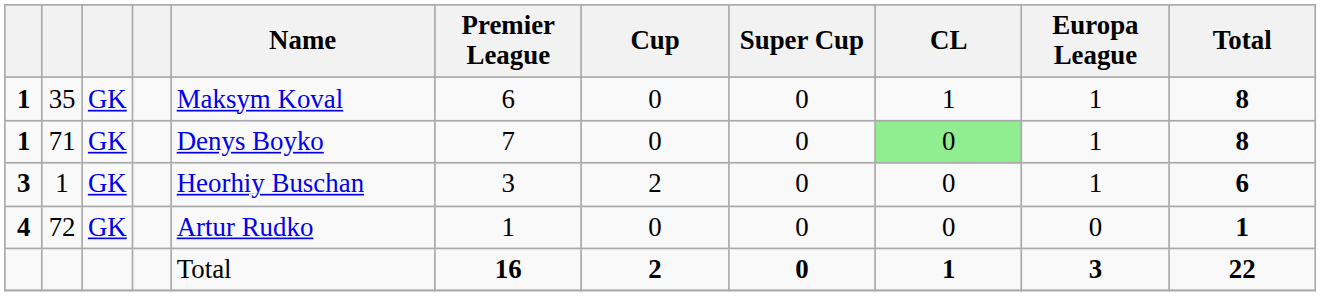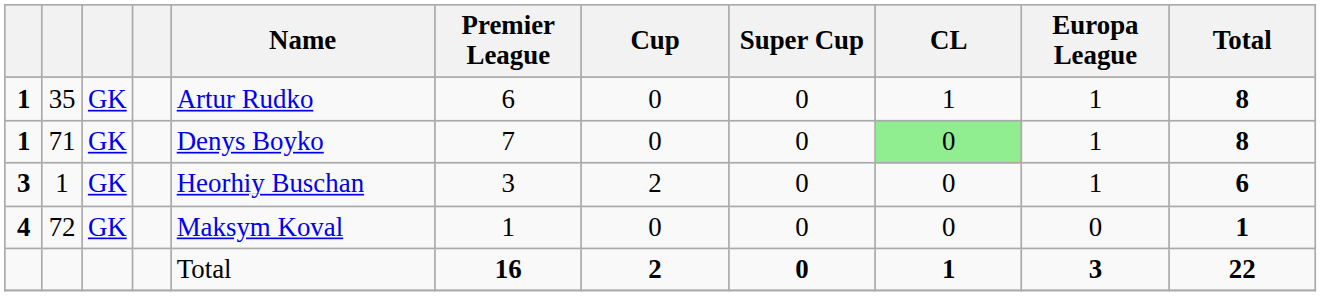 <table class="wikitable" style="text-align:center">
 <tr>
 <th width=15></th>
 <th width=15></th>
 <th width=15></th>
 <th width=15></th>
 <th width=150>Name</th>
 <th width=80><strong>Premier League</strong></th>
 <th width=80><strong>Cup</strong></th>
 <th width=80><strong>Super Cup</strong></th>
 <th width=80><strong>CL</strong></th>
 <th width=80><strong>Europa League</strong></th>
 <th width=80>Total</th>
 </tr>
 <tr>
 <td><strong>1</strong></td>
 <td>35</td>
 <td><a href='#'>GK</a></td>
 <td></td>
-<td align=left><a href='#'>Maksym Koval</a></td>
+<td align=left><a href='#'>Artur Rudko</a></td>
 <td>6</td>
 <td>0</td>
 <td>0</td>
 <td>1</td>
 <td>1</td>
 <td><strong>8</strong></td>
 </tr>
 <tr>
 <td><strong>1</strong></td>
 <td>71</td>
 <td><a href='#'>GK</a></td>
 <td></td>
 <td align=left><a href='#'>Denys Boyko</a></td>
 <td>7</td>
 <td>0</td>
 <td>0</td>
 <td style="background: lightgreen;">0</td>
 <td>1</td>
 <td><strong>8</strong></td>
 </tr>
 <tr>
 <td><strong>3</strong></td>
 <td>1</td>
 <td><a href='#'>GK</a></td>
 <td></td>
 <td align=left><a href='#'>Heorhiy Buschan</a></td>
 <td>3</td>
 <td>2</td>
 <td>0</td>
 <td>0</td>
 <td>1</td>
 <td><strong>6</strong></td>
 </tr>
 <tr>
 <td><strong>4</strong></td>
 <td>72</td>
 <td><a href='#'>GK</a></td>
 <td></td>
-<td align=left><a href='#'>Artur Rudko</a></td>
+<td align=left><a href='#'>Maksym Koval</a></td>
 <td>1</td>
 <td>0</td>
 <td>0</td>
 <td>0</td>
 <td>0</td>
 <td><strong>1</strong></td>
 </tr>
 <tr>
 <td></td>
 <td></td>
 <td></td>
 <td></td>
 <td align=left>Total</td>
 <td><strong>16</strong></td>
 <td><strong>2</strong></td>
 <td><strong>0</strong></td>
 <td><strong>1</strong></td>
 <td><strong>3</strong></td>
 <td><strong>22</strong></td>
 </tr>
 <tr>
 </tr>
 </table>
